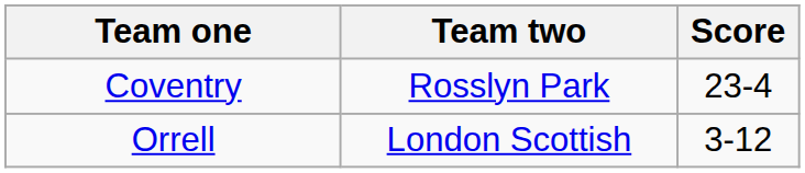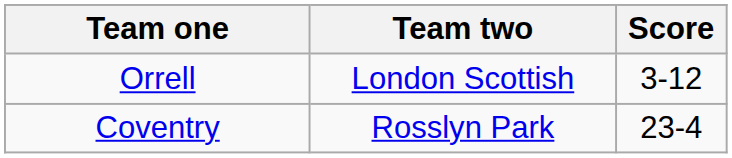 <table class="wikitable" style="text-align: center">
 <tr>
 <th width=150>Team one</th>
 <th width=150>Team two</th>
 <th width=50>Score</th>
 </tr>
 <tr>
+<td><a href='#'>Orrell</a></td>
+<td><a href='#'>London Scottish</a></td>
+<td>3-12</td>
+</tr>
+<tr>
 <td><a href='#'>Coventry</a></td>
 <td><a href='#'>Rosslyn Park</a></td>
 <td>23-4</td>
 </tr>
-<tr>
-<td><a href='#'>Orrell</a></td>
-<td><a href='#'>London Scottish</a></td>
-<td>3-12</td>
-</tr>
 </table>
